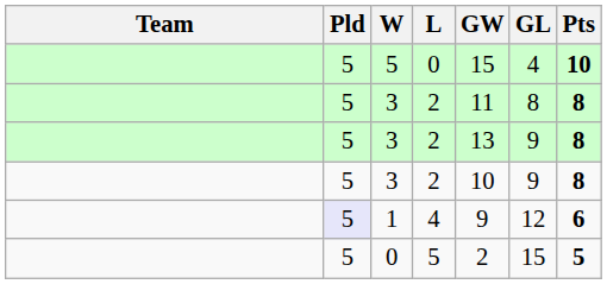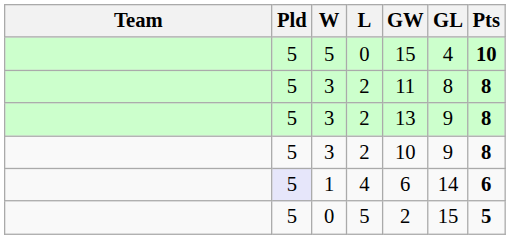 <table class="wikitable" style="text-align:center">
 <tr>
 <th width=200>Team</th>
 <th width=20>Pld</th>
 <th width=20>W</th>
 <th width=20>L</th>
 <th width=20>GW</th>
 <th width=20>GL</th>
 <th width=20>Pts</th>
 </tr>
 <tr bgcolor=ccffcc>
 <td style="text-align:left;"></td>
 <td>5</td>
 <td>5</td>
 <td>0</td>
 <td>15</td>
 <td>4</td>
 <td><strong>10</strong></td>
 </tr>
 <tr bgcolor=ccffcc>
 <td style="text-align:left;"></td>
 <td>5</td>
 <td>3</td>
 <td>2</td>
 <td>11</td>
 <td>8</td>
 <td><strong>8</strong></td>
 </tr>
 <tr bgcolor=ccffcc>
 <td style="text-align:left;"></td>
 <td>5</td>
 <td>3</td>
 <td>2</td>
 <td>13</td>
 <td>9</td>
 <td><strong>8</strong></td>
 </tr>
 <tr>
 <td style="text-align:left;"></td>
 <td>5</td>
 <td>3</td>
 <td>2</td>
 <td>10</td>
 <td>9</td>
 <td><strong>8</strong></td>
 </tr>
 <tr>
 <td style="text-align:left;"></td>
 <td style="background: lavender;">5</td>
 <td>1</td>
 <td>4</td>
-<td>9</td>
-<td>12</td>
+<td>6</td>
+<td>14</td>
 <td><strong>6</strong></td>
 </tr>
 <tr>
 <td style="text-align:left;"></td>
 <td>5</td>
 <td>0</td>
 <td>5</td>
 <td>2</td>
 <td>15</td>
 <td><strong>5</strong></td>
 </tr>
 </table>
